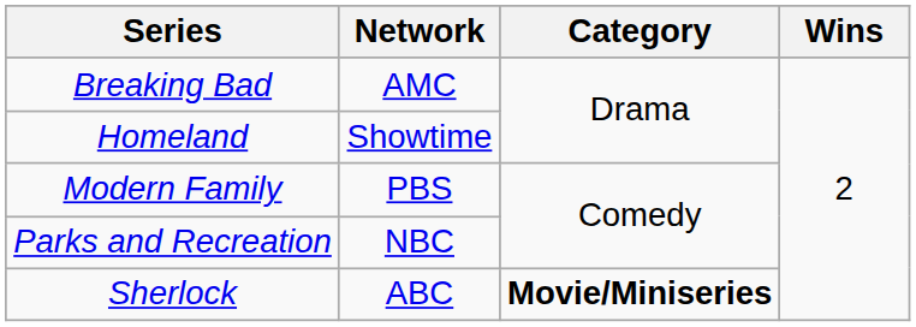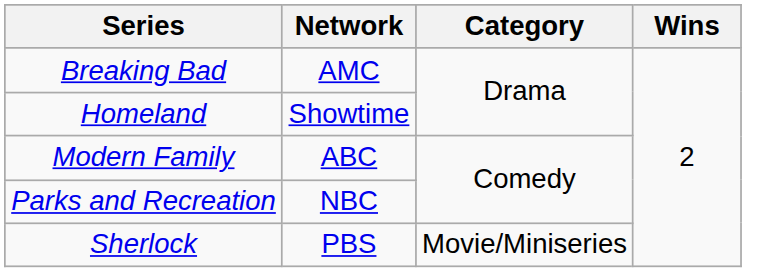 <table class="wikitable" rowspan="2" style="text-align:center;" background: #f6e39c;>
 <tr>
 <th scope="col" style="text-align:center;">Series</th>
 <th scope="col" style="text-align:center;">Network</th>
 <th scope="col" style="text-align:center;">Category</th>
 <th scope="col" style="width:55px;">Wins</th>
 </tr>
 <tr>
 <td><em><a href='#'>Breaking Bad</a></em></td>
 <td><a href='#'>AMC</a></td>
 <td rowspan="2">Drama</td>
 <td rowspan="5" style="text-align:center">2</td>
 </tr>
 <tr>
 <td><em><a href='#'>Homeland</a></em></td>
 <td><a href='#'>Showtime</a></td>
 </tr>
 <tr>
 <td><em><a href='#'>Modern Family</a></em></td>
-<td><a href='#'>PBS</a></td>
+<td><a href='#'>ABC</a></td>
 <td rowspan="2">Comedy</td>
 </tr>
 <tr>
 <td><em><a href='#'>Parks and Recreation</a></em></td>
 <td><a href='#'>NBC</a></td>
 </tr>
 <tr>
 <td><em><a href='#'>Sherlock</a></em></td>
-<td><a href='#'>ABC</a></td>
-<td><strong>Movie/Miniseries</strong></td>
+<td><a href='#'>PBS</a></td>
+<td>Movie/Miniseries</td>
 </tr>
 </table>
